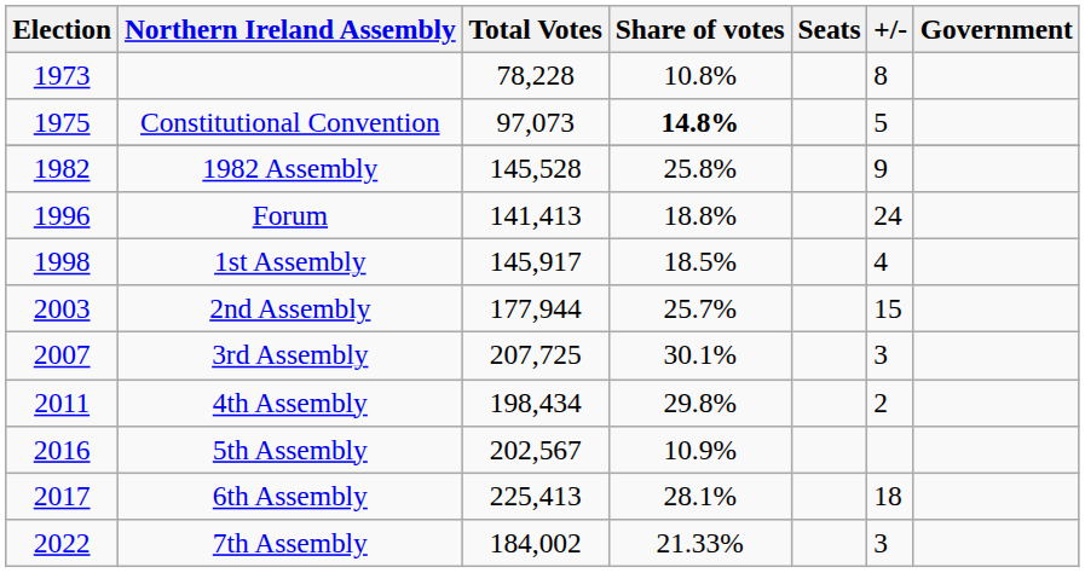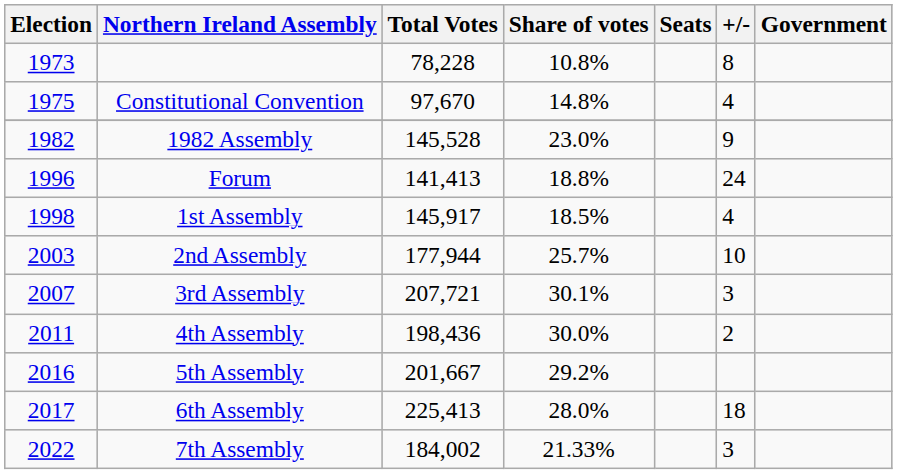 <table class="wikitable sortable" style="font-size:95%">
 <tr>
 <th>Election</th>
 <th><a href='#'>Northern Ireland Assembly</a></th>
 <th>Total Votes</th>
 <th>Share of votes</th>
 <th>Seats</th>
 <th align=center>+/-</th>
 <th>Government</th>
 </tr>
 <tr>
 <td align=center><a href='#'>1973</a></td>
 <td align=center></td>
 <td align=center>78,228</td>
 <td align=center>10.8%</td>
 <td align=left></td>
 <td align=left> 8</td>
 <td></td>
 </tr>
 <tr>
 <td align=center><a href='#'>1975</a></td>
 <td align=center><a href='#'>Constitutional Convention</a></td>
-<td align=center>97,073</td>
-<td align=center><strong>14.8%</strong></td>
+<td align=center>97,670</td>
+<td align=center>14.8%</td>
 <td align=left></td>
-<td align=left> 5</td>
+<td align=left> 4</td>
 <td></td>
 </tr>
 <tr>
 </tr>
 <tr>
 <td align=center><a href='#'>1982</a></td>
 <td align=center><a href='#'>1982 Assembly</a></td>
 <td align=center>145,528</td>
-<td align=center>25.8%</td>
+<td align=center>23.0%</td>
 <td align=left></td>
 <td align=left> 9</td>
 <td></td>
 </tr>
 <tr>
 <td align=center><a href='#'>1996</a></td>
 <td align=center><a href='#'>Forum</a></td>
 <td align=center>141,413</td>
 <td align=center>18.8%</td>
 <td align=left></td>
 <td align=left> 24</td>
 <td></td>
 </tr>
 <tr>
 <td align=center><a href='#'>1998</a></td>
 <td align=center><a href='#'>1st Assembly</a></td>
 <td align=center>145,917</td>
 <td align=center>18.5%</td>
 <td align=left></td>
 <td align=left> 4</td>
 <td></td>
 </tr>
 <tr>
 <td align=center><a href='#'>2003</a></td>
 <td align=center><a href='#'>2nd Assembly</a></td>
 <td align=center>177,944</td>
 <td align=center>25.7%</td>
 <td align=left></td>
-<td align=left> 15</td>
+<td align=left> 10</td>
 <td></td>
 </tr>
 <tr>
 <td align=center><a href='#'>2007</a></td>
 <td align=center><a href='#'>3rd Assembly</a></td>
-<td align=center>207,725</td>
+<td align=center>207,721</td>
 <td align=center>30.1%</td>
 <td align=left></td>
 <td align=left> 3</td>
 <td></td>
 </tr>
 <tr>
 <td align=center><a href='#'>2011</a></td>
 <td align=center><a href='#'>4th Assembly</a></td>
-<td align=center>198,434</td>
-<td align=center>29.8%</td>
+<td align=center>198,436</td>
+<td align=center>30.0%</td>
 <td align=left></td>
 <td align=left> 2</td>
 <td></td>
 </tr>
 <tr>
 <td align=center><a href='#'>2016</a></td>
 <td align=center><a href='#'>5th Assembly</a></td>
-<td align=center>202,567</td>
-<td align=center>10.9%</td>
+<td align=center>201,667</td>
+<td align=center>29.2%</td>
 <td align=left></td>
 <td align=left></td>
 <td></td>
 </tr>
 <tr>
 <td align=center><a href='#'>2017</a></td>
 <td align=center><a href='#'>6th Assembly</a></td>
 <td align=center>225,413</td>
-<td align=center>28.1%</td>
+<td align=center>28.0%</td>
 <td align=left></td>
 <td align=left> 18</td>
 <td></td>
 </tr>
 <tr>
 <td align=center><a href='#'>2022</a></td>
 <td align=center><a href='#'>7th Assembly</a></td>
 <td align=center>184,002</td>
 <td align=center>21.33%</td>
 <td align=left></td>
 <td align=left> 3</td>
 <td></td>
 </tr>
 </table>
